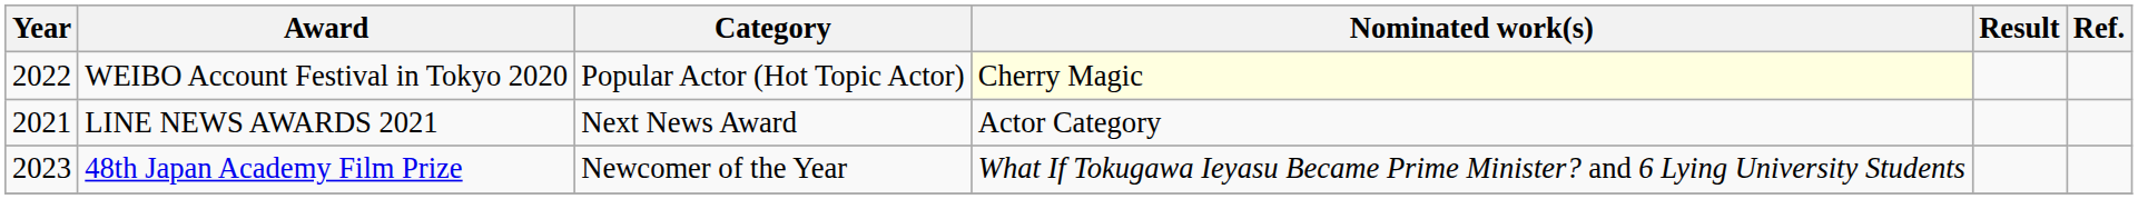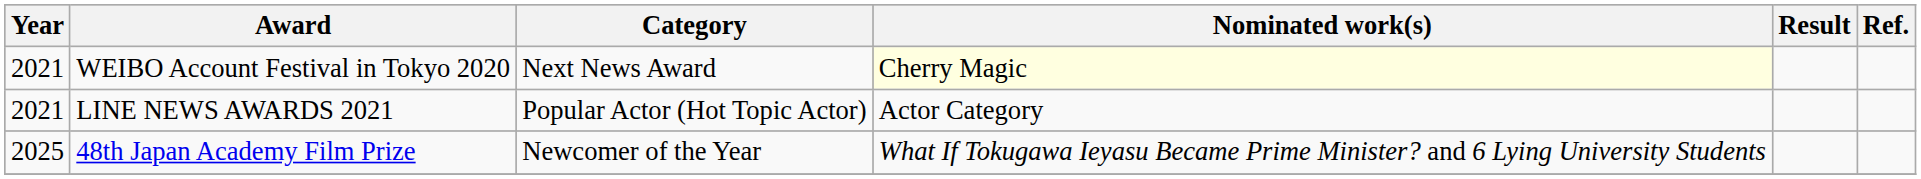 <table class="wikitable">
 <tr>
 <th>Year</th>
 <th>Award</th>
 <th>Category</th>
 <th>Nominated work(s)</th>
 <th>Result</th>
 <th>Ref.</th>
 </tr>
 <tr>
-<td>2022</td>
+<td>2021</td>
 <td>WEIBO Account Festival in Tokyo 2020</td>
-<td>Popular Actor (Hot Topic Actor)</td>
+<td>Next News Award</td>
 <td style="background: lightyellow;">Cherry Magic</td>
 <td></td>
 <td></td>
 </tr>
 <tr>
 <td>2021</td>
 <td>LINE NEWS AWARDS 2021</td>
-<td>Next News Award</td>
+<td>Popular Actor (Hot Topic Actor)</td>
 <td Actor Category>Actor Category</td>
 <td></td>
 <td></td>
 </tr>
 <tr>
-<td>2023</td>
+<td>2025</td>
 <td><a href='#'>48th Japan Academy Film Prize</a></td>
 <td>Newcomer of the Year</td>
 <td><em>	What If Tokugawa Ieyasu Became Prime Minister?</em> and <em>6 Lying University Students</em></td>
 <td></td>
 <td></td>
 </tr>
 <tr>
 </tr>
 </table>
